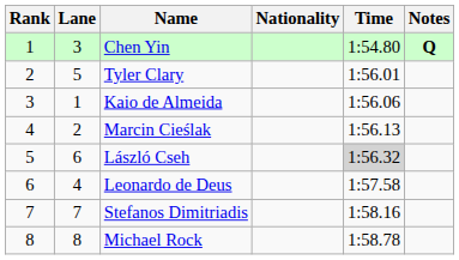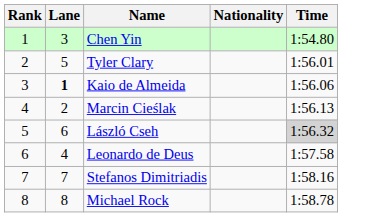 <table class="wikitable sortable" style="text-align:center">
 <tr>
 <th>Rank</th>
 <th>Lane</th>
 <th>Name</th>
 <th>Nationality</th>
 <th>Time</th>
-<th>Notes</th>
 </tr>
 <tr bgcolor=ccffcc>
 <td>1</td>
 <td>3</td>
 <td align=left><a href='#'>Chen Yin</a></td>
 <td align=left></td>
 <td>1:54.80</td>
-<td><strong>Q</strong></td>
 </tr>
 <tr>
 <td>2</td>
 <td>5</td>
 <td align=left><a href='#'>Tyler Clary</a></td>
 <td align=left></td>
 <td>1:56.01</td>
-<td></td>
 </tr>
 <tr>
 <td>3</td>
-<td>1</td>
+<td><strong>1</strong></td>
 <td align=left><a href='#'>Kaio de Almeida</a></td>
 <td align=left></td>
 <td>1:56.06</td>
-<td></td>
 </tr>
 <tr>
 <td>4</td>
 <td>2</td>
 <td align=left><a href='#'>Marcin Cieślak</a></td>
 <td align=left></td>
 <td>1:56.13</td>
-<td></td>
 </tr>
 <tr>
 <td>5</td>
 <td>6</td>
 <td align=left><a href='#'>László Cseh</a></td>
 <td align=left></td>
 <td style="background: lightgrey;">1:56.32</td>
-<td></td>
 </tr>
 <tr>
 <td>6</td>
 <td>4</td>
 <td align=left><a href='#'>Leonardo de Deus</a></td>
 <td align=left></td>
 <td>1:57.58</td>
-<td></td>
 </tr>
 <tr>
 <td>7</td>
 <td>7</td>
 <td align=left><a href='#'>Stefanos Dimitriadis</a></td>
 <td align=left></td>
 <td>1:58.16</td>
-<td></td>
 </tr>
 <tr>
 <td>8</td>
 <td>8</td>
 <td align=left><a href='#'>Michael Rock</a></td>
 <td align=left></td>
 <td>1:58.78</td>
-<td></td>
 </tr>
 </table>
